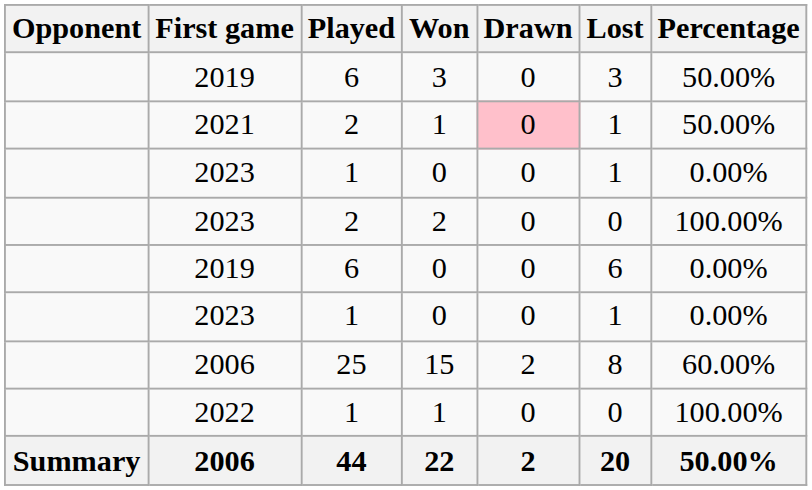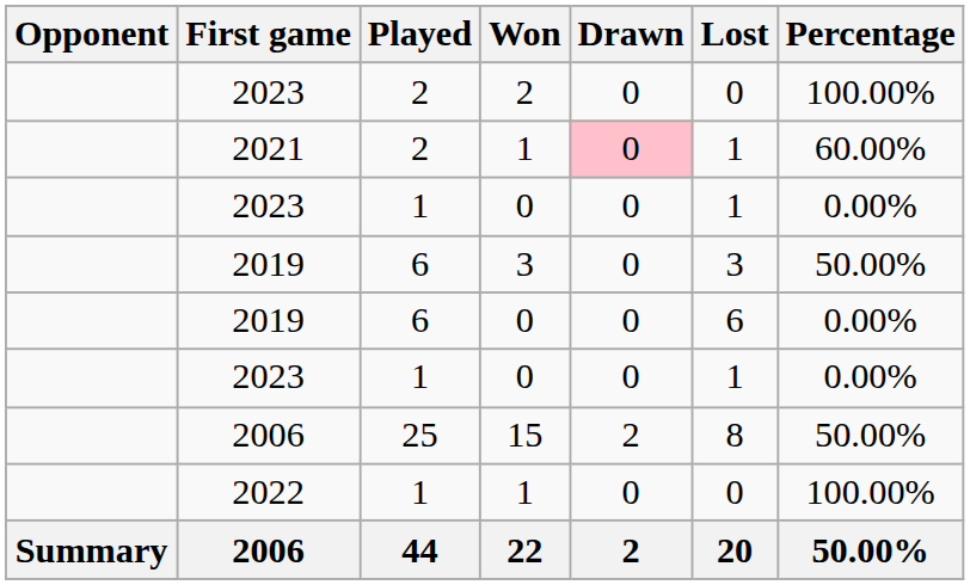 <table class="wikitable sortable" style="text-align:center;">
 <tr>
 <th>Opponent</th>
 <th>First game</th>
 <th>Played</th>
 <th>Won</th>
 <th>Drawn</th>
 <th>Lost</th>
 <th>Percentage</th>
 </tr>
 <tr>
 <td style="text-align: left;"></td>
-<td>2019</td>
-<td>6</td>
-<td>3</td>
+<td>2023</td>
+<td>2</td>
+<td>2</td>
 <td>0</td>
-<td>3</td>
-<td>50.00%</td>
+<td>0</td>
+<td>100.00%</td>
 </tr>
 <tr>
 <td style="text-align: left;"></td>
 <td>2021</td>
 <td>2</td>
 <td>1</td>
 <td style="background: pink;">0</td>
 <td>1</td>
-<td>50.00%</td>
+<td>60.00%</td>
 </tr>
 <tr>
 <td style="text-align: left;"></td>
 <td>2023</td>
 <td>1</td>
 <td>0</td>
 <td>0</td>
 <td>1</td>
 <td>0.00%</td>
 </tr>
 <tr>
 <td style="text-align: left;"></td>
-<td>2023</td>
-<td>2</td>
-<td>2</td>
+<td>2019</td>
+<td>6</td>
+<td>3</td>
 <td>0</td>
-<td>0</td>
-<td>100.00%</td>
+<td>3</td>
+<td>50.00%</td>
 </tr>
 <tr>
 <td style="text-align: left;"></td>
 <td>2019</td>
 <td>6</td>
 <td>0</td>
 <td>0</td>
 <td>6</td>
 <td>0.00%</td>
 </tr>
 <tr>
 <td style="text-align: left;"></td>
 <td>2023</td>
 <td>1</td>
 <td>0</td>
 <td>0</td>
 <td>1</td>
 <td>0.00%</td>
 </tr>
 <tr>
 <td style="text-align: left;"></td>
 <td>2006</td>
 <td>25</td>
 <td>15</td>
 <td>2</td>
 <td>8</td>
-<td>60.00%</td>
+<td>50.00%</td>
 </tr>
 <tr>
 <td style="text-align: left;"></td>
 <td>2022</td>
 <td>1</td>
 <td>1</td>
 <td>0</td>
 <td>0</td>
 <td>100.00%</td>
 </tr>
 <tr>
 <th>Summary</th>
 <th>2006</th>
 <th>44</th>
 <th>22</th>
 <th>2</th>
 <th>20</th>
 <th>50.00%</th>
 </tr>
 </table>
